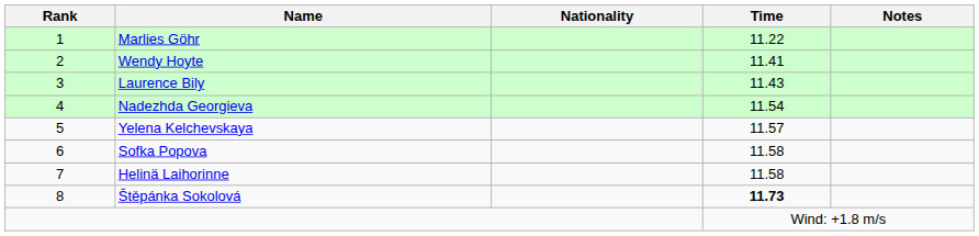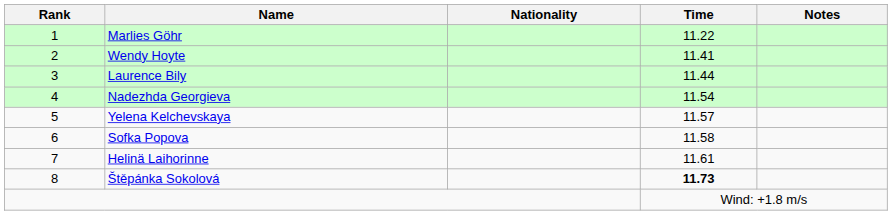 <table class="wikitable sortable" style="text-align:center;width: 55%">
 <tr>
 <th>Rank</th>
 <th>Name</th>
 <th>Nationality</th>
 <th>Time</th>
 <th>Notes</th>
 </tr>
 <tr bgcolor=ccffcc>
 <td>1</td>
 <td align=left><a href='#'>Marlies Göhr</a></td>
 <td align=left></td>
 <td>11.22</td>
 <td></td>
 </tr>
 <tr bgcolor=ccffcc>
 <td>2</td>
 <td align=left><a href='#'>Wendy Hoyte</a></td>
 <td align=left></td>
 <td>11.41</td>
 <td></td>
 </tr>
 <tr bgcolor=ccffcc>
 <td>3</td>
 <td align=left><a href='#'>Laurence Bily</a></td>
 <td align=left></td>
-<td>11.43</td>
+<td>11.44</td>
 <td></td>
 </tr>
 <tr bgcolor=ccffcc>
 <td>4</td>
 <td align=left><a href='#'>Nadezhda Georgieva</a></td>
 <td align=left></td>
 <td>11.54</td>
 <td></td>
 </tr>
 <tr>
 <td>5</td>
 <td align=left><a href='#'>Yelena Kelchevskaya</a></td>
 <td align=left></td>
 <td>11.57</td>
 <td></td>
 </tr>
 <tr>
 <td>6</td>
 <td align=left><a href='#'>Sofka Popova</a></td>
 <td align=left></td>
 <td>11.58</td>
 <td></td>
 </tr>
 <tr>
 <td>7</td>
 <td align=left><a href='#'>Helinä Laihorinne</a></td>
 <td align=left></td>
-<td>11.58</td>
+<td>11.61</td>
 <td></td>
 </tr>
 <tr>
 <td>8</td>
 <td align=left><a href='#'>Štěpánka Sokolová</a></td>
 <td align=left></td>
 <td><strong>11.73</strong></td>
 <td></td>
 </tr>
 <tr>
 <td colspan="3"></td>
 <td colspan="2">Wind: +1.8 m/s</td>
 </tr>
 </table>
